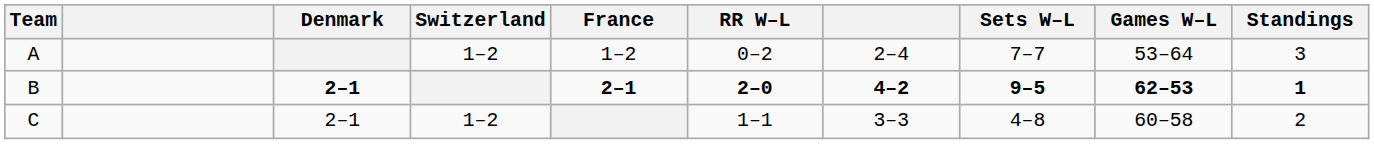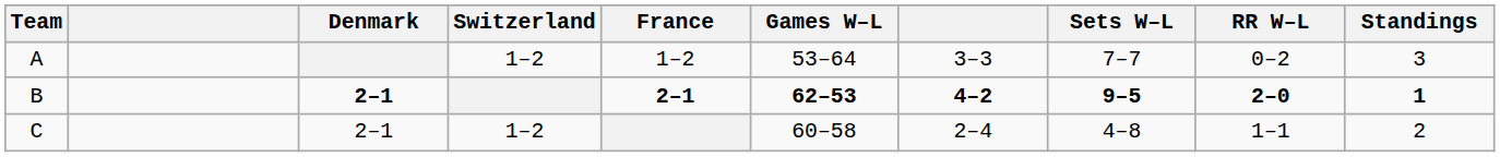 <table class="wikitable" style="text-align:center; font-size:90%">
 <tr>
 <th width=10>Team</th>
 <th width=120></th>
 <th width=75>Denmark<br></th>
 <th width=75>Switzerland<br></th>
 <th width=75>France<br></th>
-<th width=75>RR W–L</th>
+<th width=75>Games W–L</th>
 <th width=75></th>
 <th width=75>Sets W–L</th>
-<th width=75>Games W–L</th>
+<th width=75>RR W–L</th>
 <th width=75>Standings</th>
 </tr>
 <tr>
 <td>A</td>
 <td style="text-align:left;"></td>
 <th bgcolor="#ededed"></th>
 <td>1–2</td>
 <td>1–2</td>
+<td>53–64</td>
+<td>3–3</td>
+<td>7–7</td>
 <td>0–2</td>
-<td>2–4</td>
-<td>7–7</td>
-<td>53–64</td>
 <td>3</td>
 </tr>
 <tr>
 <td>B</td>
 <td style="text-align:left;"><strong></strong></td>
 <td><strong>2–1</strong></td>
 <th bgcolor="#ededed"></th>
 <td><strong>2–1</strong></td>
-<td><strong>2–0</strong></td>
+<td><strong>62–53</strong></td>
 <td><strong>4–2</strong></td>
 <td><strong>9–5</strong></td>
-<td><strong>62–53</strong></td>
+<td><strong>2–0</strong></td>
 <td><strong>1</strong></td>
 </tr>
 <tr>
 <td>C</td>
 <td style="text-align:left;"></td>
 <td>2–1</td>
 <td>1–2</td>
 <th bgcolor="#ededed"></th>
+<td>60–58</td>
+<td>2–4</td>
+<td>4–8</td>
 <td>1–1</td>
-<td>3–3</td>
-<td>4–8</td>
-<td>60–58</td>
 <td>2</td>
 </tr>
 </table>
